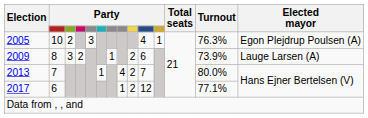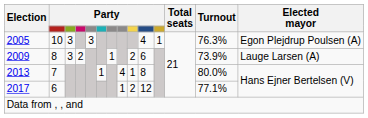 <table class="wikitable">
 <tr>
 <th rowspan="2">Election</th>
 <th colspan="10">Party</th>
 <th rowspan="2">Total<br>seats</th>
 <th rowspan="2">Turnout</th>
 <th rowspan="2">Elected<br>mayor</th>
 </tr>
 <tr>
 <td style="background:#B5211D;"><strong><a href='#'></a></strong></td>
 <td style="background:#89A920;"><strong><a href='#'></a></strong></td>
 <td style="background:#C9096C;"><strong><a href='#'></a></strong></td>
 <td style="background:#8B8989;"><strong></strong></td>
 <td style="background:#1CB1B7;"><strong><a href='#'></a></strong></td>
 <td style="background:#8B8989;"><strong></strong></td>
 <td style="background:#8B8989;"><strong></strong></td>
 <td style="background:#F4D44D;"><strong><a href='#'></a></strong></td>
 <td style="background:#254C85;"><strong><a href='#'></a></strong></td>
 <td style="background:#CDAB2D;"><strong><a href='#'></a></strong></td>
 </tr>
 <tr>
 <td><a href='#'>2005</a></td>
 <td>10</td>
-<td>2</td>
+<td>3</td>
 <td style="background:#CDC9C9;"></td>
 <td>3</td>
 <td style="background:#CDC9C9;" rowspan="2"></td>
 <td style="background:#CDC9C9;"></td>
 <td style="background:#CDC9C9;" rowspan="2"></td>
 <td style="background:#CDC9C9;"></td>
 <td>4</td>
 <td>1</td>
 <td rowspan="4">21</td>
 <td>76.3%</td>
 <td>Egon Plejdrup Poulsen (A)</td>
 </tr>
 <tr>
 <td><a href='#'>2009</a></td>
 <td>8</td>
 <td>3</td>
 <td>2</td>
 <td style="background:#CDC9C9;" rowspan="3"></td>
 <td>1</td>
 <td>2</td>
 <td>6</td>
 <td style="background:#CDC9C9;" rowspan="3"></td>
 <td>73.9%</td>
 <td>Lauge Larsen (A)</td>
 </tr>
 <tr>
 <td><a href='#'>2013</a></td>
 <td>7</td>
 <td style="background:#CDC9C9;" rowspan="2"></td>
 <td style="background:#CDC9C9;" rowspan="2"></td>
 <td>1</td>
 <td style="background:#CDC9C9;" rowspan="2"></td>
 <td>4</td>
-<td>2</td>
-<td>7</td>
+<td>1</td>
+<td>8</td>
 <td>80.0%</td>
 <td rowspan="2">Hans Ejner Bertelsen (V)</td>
 </tr>
 <tr>
 <td><a href='#'>2017</a></td>
 <td>6</td>
 <td style="background:#CDC9C9;"></td>
 <td>1</td>
 <td>2</td>
 <td>12</td>
 <td>77.1%</td>
 </tr>
 <tr>
 <td colspan="14">Data from , ,  and </td>
 </tr>
 </table>
